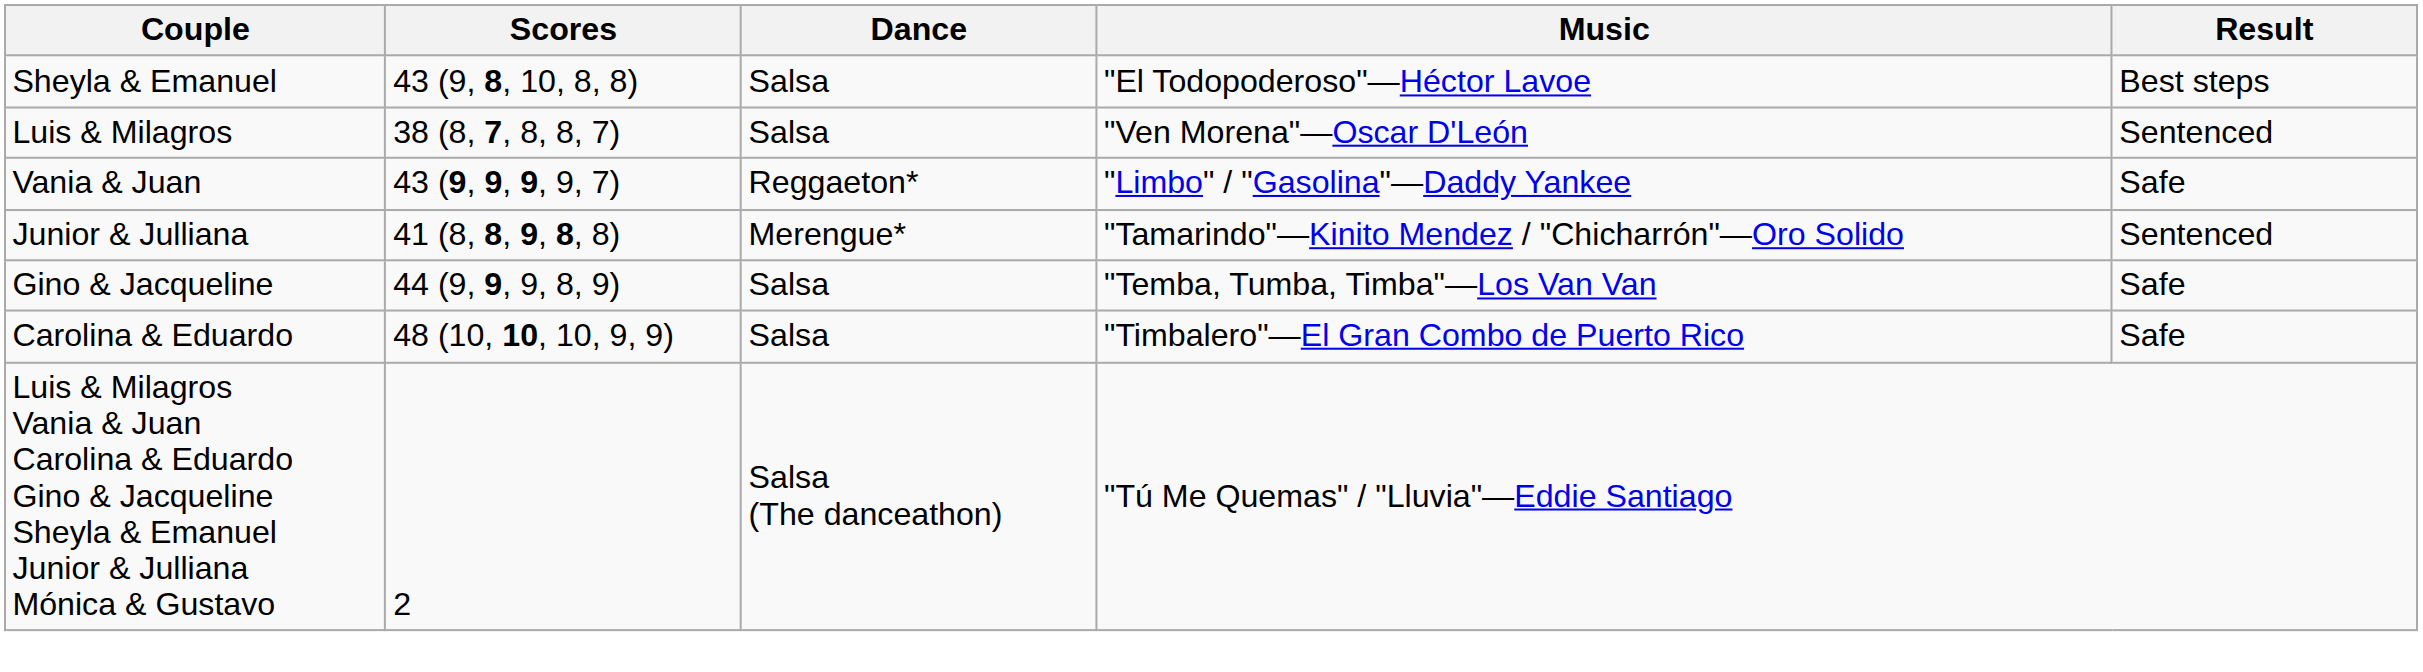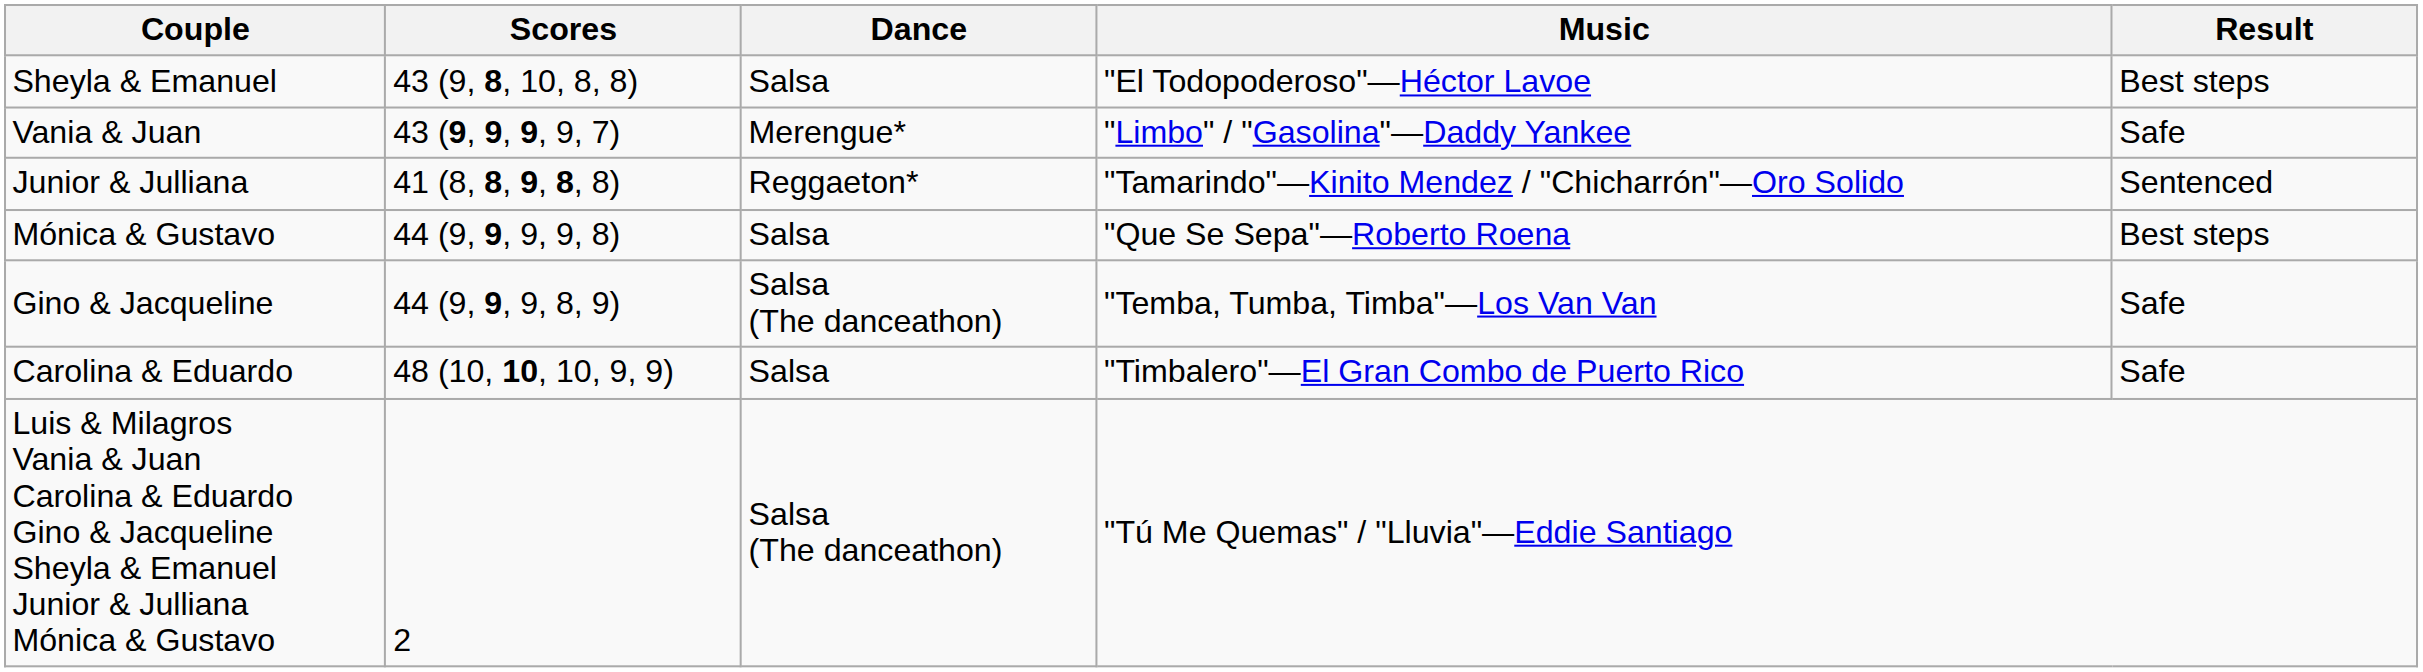 <table class="wikitable sortable" style="width:95%; white-space:nowrap">
 <tr>
 <th style="width:15%;">Couple</th>
 <th style="width:14%;">Scores</th>
 <th style="width:14%;">Dance</th>
 <th style="width:40%;">Music</th>
 <th style="width:12%;">Result</th>
 </tr>
 <tr>
 <td>Sheyla & Emanuel</td>
 <td>43 (9, <strong>8</strong>, 10, 8, 8)</td>
 <td>Salsa</td>
 <td>"El Todopoderoso"—<a href='#'>Héctor Lavoe</a></td>
 <td>Best steps</td>
 </tr>
 <tr>
-<td>Luis & Milagros</td>
-<td>38 (8, <strong>7</strong>, 8, 8, 7)</td>
-<td>Salsa</td>
-<td>"Ven Morena"—<a href='#'>Oscar D'León</a></td>
-<td>Sentenced</td>
-</tr>
-<tr>
 <td>Vania & Juan</td>
 <td>43 (<strong>9</strong>, <strong>9</strong>, <strong>9</strong>, 9, 7)</td>
-<td>Reggaeton*</td>
+<td>Merengue*</td>
 <td>"<a href='#'>Limbo</a>" / "<a href='#'>Gasolina</a>"—<a href='#'>Daddy Yankee</a></td>
 <td>Safe</td>
 </tr>
 <tr>
 <td>Junior & Julliana</td>
 <td>41 (8, <strong>8</strong>, <strong>9</strong>, <strong>8</strong>, 8)</td>
-<td>Merengue*</td>
+<td>Reggaeton*</td>
 <td>"Tamarindo"—<a href='#'>Kinito Mendez</a> / "Chicharrón"—<a href='#'>Oro Solido</a></td>
 <td>Sentenced</td>
 </tr>
 <tr>
+<td>Mónica & Gustavo</td>
+<td>44 (9, <strong>9</strong>, 9, 9, 8)</td>
+<td>Salsa</td>
+<td>"Que Se Sepa"—<a href='#'>Roberto Roena</a></td>
+<td>Best steps</td>
+</tr>
+<tr>
 <td>Gino & Jacqueline</td>
 <td>44 (9, <strong>9</strong>, 9, 8, 9)</td>
-<td>Salsa</td>
+<td>Salsa<br>(The danceathon)</td>
 <td>"Temba, Tumba, Timba"—<a href='#'>Los Van Van</a></td>
 <td>Safe</td>
 </tr>
 <tr>
 <td>Carolina & Eduardo</td>
 <td>48 (10, <strong>10</strong>, 10, 9, 9)</td>
 <td>Salsa</td>
 <td>"Timbalero"—<a href='#'>El Gran Combo de Puerto Rico</a></td>
 <td>Safe</td>
 </tr>
 <tr>
 <td>Luis & Milagros<br>Vania & Juan<br>Carolina & Eduardo<br>Gino & Jacqueline<br>Sheyla & Emanuel<br>Junior & Julliana<br>Mónica & Gustavo</td>
 <td valign="top"><br><br><br><br><br><br>2</td>
 <td>Salsa<br>(The danceathon)</td>
 <td colspan="2">"Tú Me Quemas" / "Lluvia"—<a href='#'>Eddie Santiago</a></td>
 </tr>
 </table>
